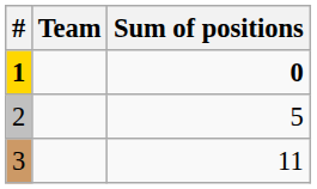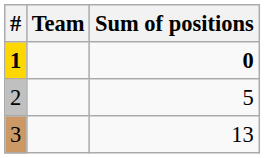 <table class="wikitable" style="font-size: 95%;">
 <tr>
 <th>#</th>
 <th>Team</th>
 <th>Sum of positions</th>
 </tr>
 <tr>
 <td style="background:gold;"><strong>1</strong></td>
 <td><strong></strong></td>
 <td style="text-align: right;"><strong>0</strong></td>
 </tr>
 <tr>
 <td style="background:silver;">2</td>
 <td></td>
 <td style="text-align: right;">5</td>
 </tr>
 <tr>
 <td style="background:#c96;">3</td>
 <td></td>
-<td style="text-align: right;">11</td>
+<td style="text-align: right;">13</td>
 </tr>
 </table>
